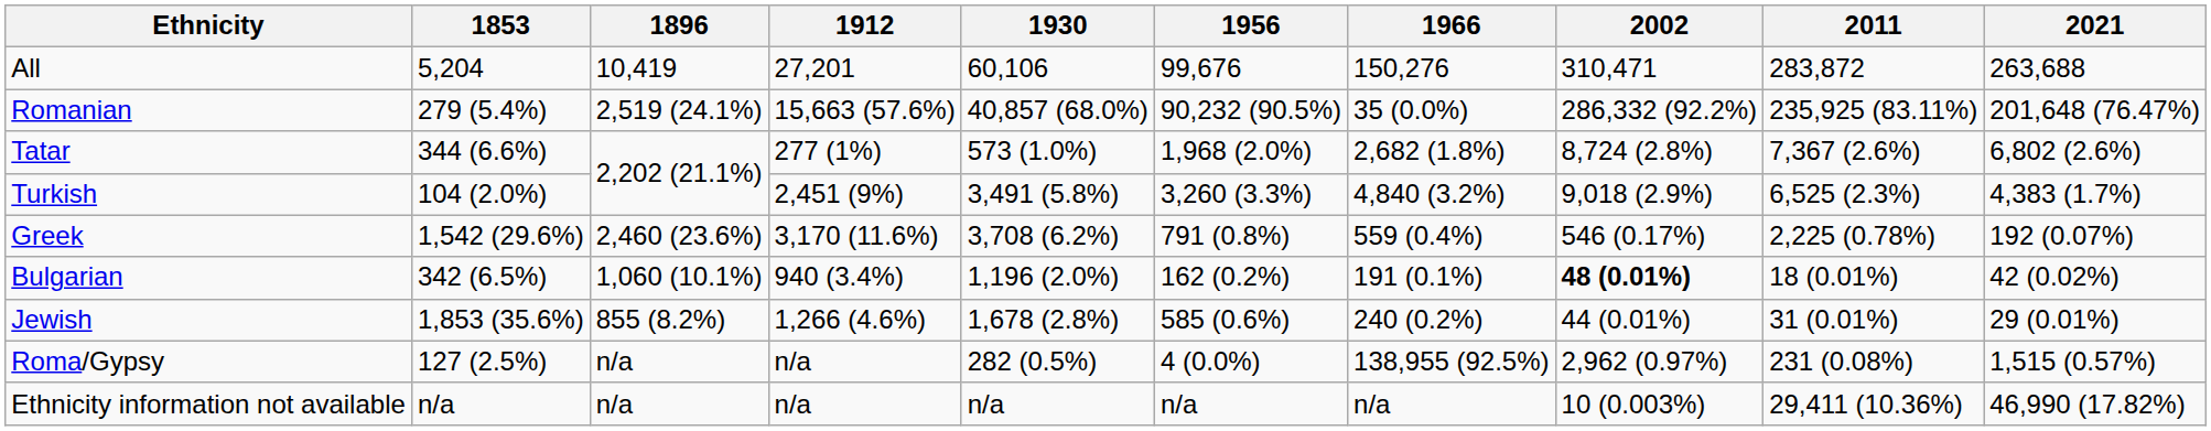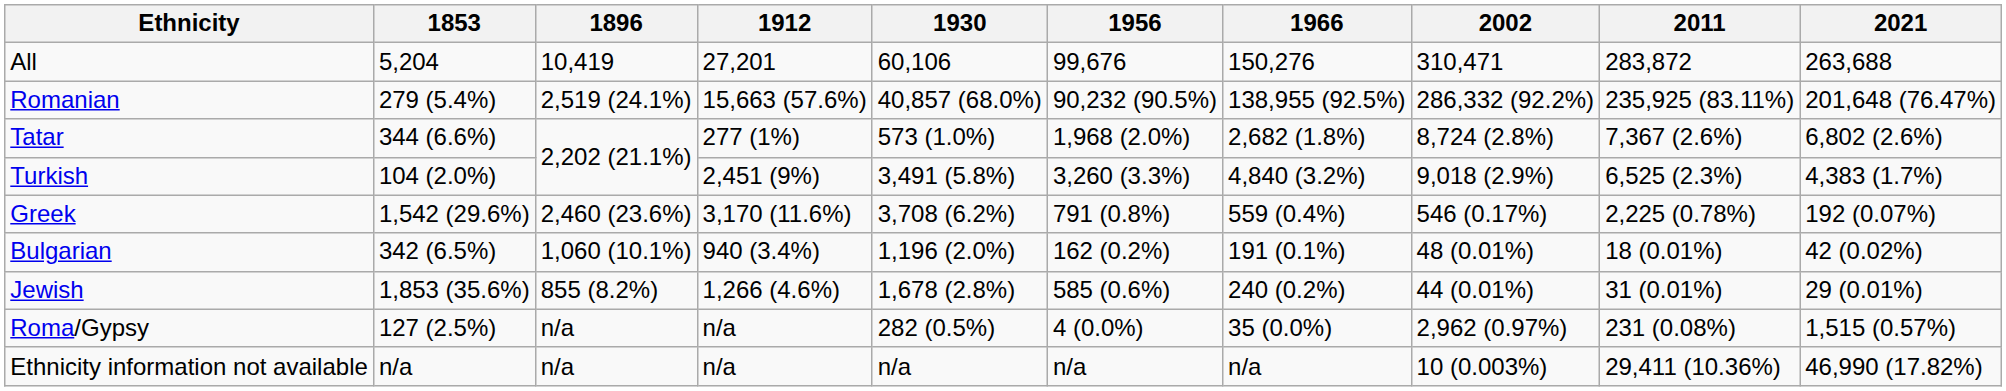 <table class="wikitable" align=center>
 <tr>
 <th>Ethnicity</th>
 <th>1853</th>
 <th>1896</th>
 <th>1912</th>
 <th>1930</th>
 <th>1956</th>
 <th>1966</th>
 <th>2002</th>
 <th>2011</th>
 <th>2021</th>
 </tr>
 <tr>
 <td>All</td>
 <td>5,204</td>
 <td>10,419</td>
 <td>27,201</td>
 <td>60,106</td>
 <td>99,676</td>
 <td>150,276</td>
 <td>310,471</td>
 <td>283,872</td>
 <td>263,688</td>
 </tr>
 <tr>
 <td><a href='#'>Romanian</a></td>
 <td>279 (5.4%)</td>
 <td>2,519 (24.1%)</td>
 <td>15,663 (57.6%)</td>
 <td>40,857 (68.0%)</td>
 <td>90,232 (90.5%)</td>
-<td>35 (0.0%)</td>
+<td>138,955 (92.5%)</td>
 <td>286,332 (92.2%)</td>
 <td>235,925 (83.11%)</td>
 <td>201,648 (76.47%)</td>
 </tr>
 <tr>
 <td><a href='#'>Tatar</a></td>
 <td>344 (6.6%)</td>
 <td rowspan=2>2,202 (21.1%)</td>
 <td>277 (1%)</td>
 <td>573 (1.0%)</td>
 <td>1,968 (2.0%)</td>
 <td>2,682 (1.8%)</td>
 <td>8,724 (2.8%)</td>
 <td>7,367 (2.6%)</td>
 <td>6,802 (2.6%)</td>
 </tr>
 <tr>
 <td><a href='#'>Turkish</a></td>
 <td>104 (2.0%)</td>
 <td>2,451 (9%)</td>
 <td>3,491 (5.8%)</td>
 <td>3,260 (3.3%)</td>
 <td>4,840 (3.2%)</td>
 <td>9,018 (2.9%)</td>
 <td>6,525 (2.3%)</td>
 <td>4,383 (1.7%)</td>
 </tr>
 <tr>
 <td><a href='#'>Greek</a></td>
 <td>1,542 (29.6%)</td>
 <td>2,460 (23.6%)</td>
 <td>3,170 (11.6%)</td>
 <td>3,708 (6.2%)</td>
 <td>791 (0.8%)</td>
 <td>559 (0.4%)</td>
 <td>546 (0.17%)</td>
 <td>2,225 (0.78%)</td>
 <td>192 (0.07%)</td>
 </tr>
 <tr>
 <td><a href='#'>Bulgarian</a></td>
 <td>342 (6.5%)</td>
 <td>1,060 (10.1%)</td>
 <td>940 (3.4%)</td>
 <td>1,196 (2.0%)</td>
 <td>162 (0.2%)</td>
 <td>191 (0.1%)</td>
-<td><strong>48 (0.01%)</strong></td>
+<td>48 (0.01%)</td>
 <td>18 (0.01%)</td>
 <td>42 (0.02%)</td>
 </tr>
 <tr>
 <td><a href='#'>Jewish</a></td>
 <td>1,853 (35.6%)</td>
 <td>855 (8.2%)</td>
 <td>1,266 (4.6%)</td>
 <td>1,678 (2.8%)</td>
 <td>585 (0.6%)</td>
 <td>240 (0.2%)</td>
 <td>44 (0.01%)</td>
 <td>31 (0.01%)</td>
 <td>29 (0.01%)</td>
 </tr>
 <tr>
 <td><a href='#'>Roma</a>/Gypsy</td>
 <td>127 (2.5%)</td>
 <td>n/a</td>
 <td>n/a</td>
 <td>282 (0.5%)</td>
 <td>4 (0.0%)</td>
-<td>138,955 (92.5%)</td>
+<td>35 (0.0%)</td>
 <td>2,962 (0.97%)</td>
 <td>231 (0.08%)</td>
 <td>1,515 (0.57%)</td>
 </tr>
 <tr>
 <td>Ethnicity information not available</td>
 <td>n/a</td>
 <td>n/a</td>
 <td>n/a</td>
 <td>n/a</td>
 <td>n/a</td>
 <td>n/a</td>
 <td>10 (0.003%)</td>
 <td>29,411 (10.36%)</td>
 <td>46,990 (17.82%)</td>
 </tr>
 </table>
